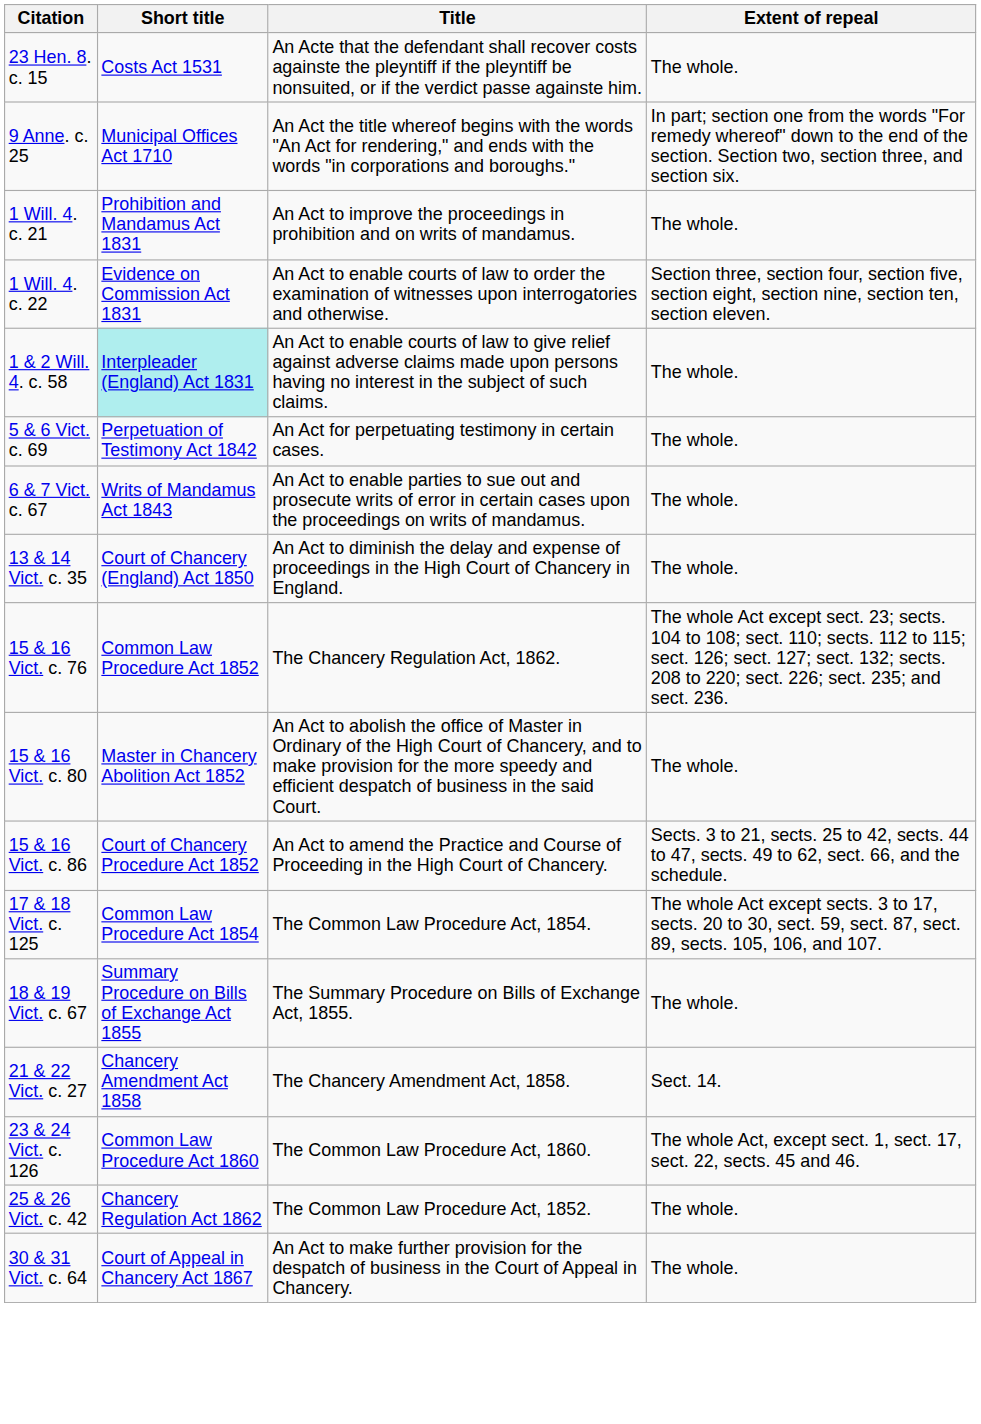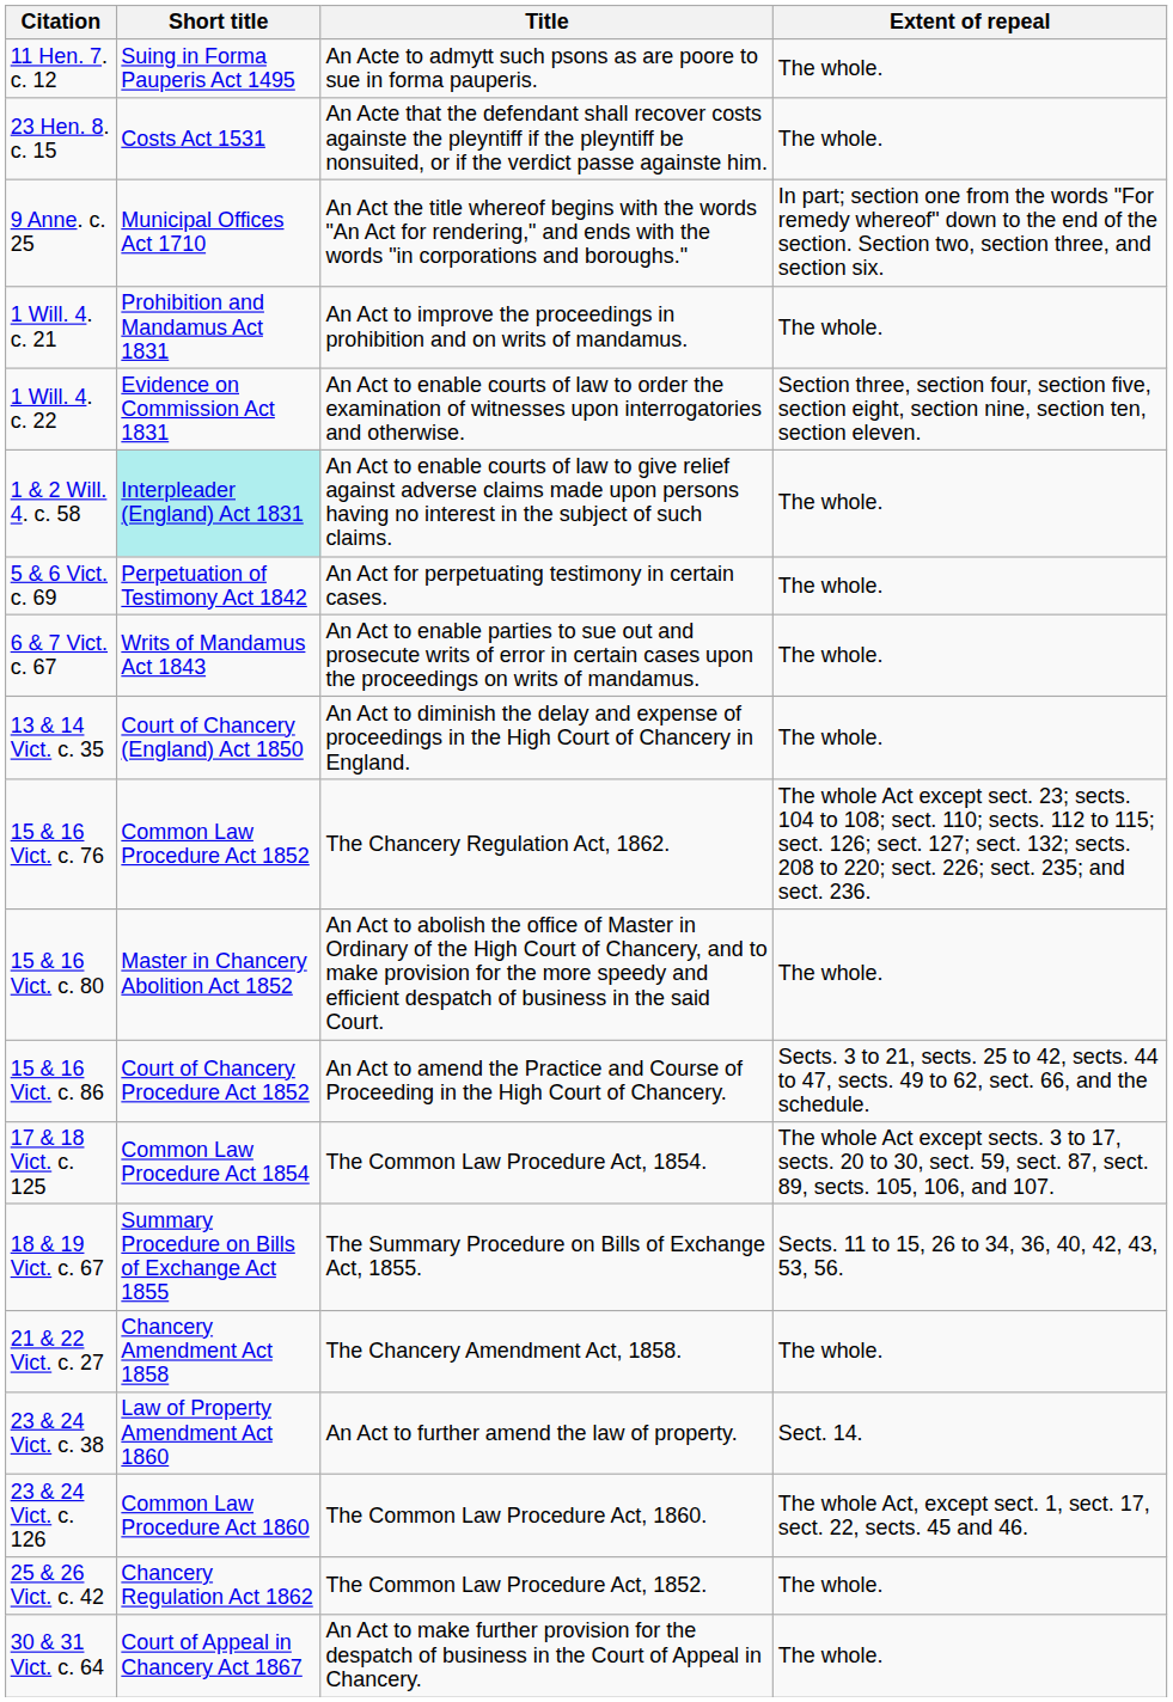 <table class="wikitable">
 <tr>
 <th>Citation</th>
 <th>Short title</th>
 <th>Title</th>
 <th>Extent of repeal</th>
+</tr>
+<tr>
+<td><a href='#'>11 Hen. 7</a>. c. 12</td>
+<td><a href='#'>Suing in Forma Pauperis Act 1495</a></td>
+<td>An Acte to admytt such psons as are poore to sue in forma pauperis.</td>
+<td>The whole.</td>
 </tr>
 <tr>
 <td><a href='#'>23 Hen. 8</a>. c. 15</td>
 <td><a href='#'>Costs Act 1531</a></td>
 <td>An Acte that the defendant shall recover costs againste the pleyntiff if the pleyntiff be nonsuited, or if the verdict passe againste him.</td>
 <td>The whole.</td>
 </tr>
 <tr>
 <td><a href='#'>9 Anne</a>. c. 25</td>
 <td><a href='#'>Municipal Offices Act 1710</a></td>
 <td>An Act the title whereof begins with the words "An Act for rendering," and ends with the words "in corporations and boroughs."</td>
 <td>In part; section one from the words "For remedy whereof" down to the end of the section. Section two, section three, and section six.</td>
 </tr>
 <tr>
 <td><a href='#'>1 Will. 4</a>. c. 21</td>
 <td><a href='#'>Prohibition and Mandamus Act 1831</a></td>
 <td>An Act to improve the proceedings in prohibition and on writs of mandamus.</td>
 <td>The whole.</td>
 </tr>
 <tr>
 <td><a href='#'>1 Will. 4</a>. c. 22</td>
 <td><a href='#'>Evidence on Commission Act 1831</a></td>
 <td>An Act to enable courts of law to order the examination of witnesses upon interrogatories and otherwise.</td>
 <td>Section three, section four, section five, section eight, section nine, section ten, section eleven.</td>
 </tr>
 <tr>
 <td><a href='#'>1 & 2 Will. 4</a>. c. 58</td>
 <td style="background: paleturquoise;"><a href='#'>Interpleader (England) Act 1831</a></td>
 <td>An Act to enable courts of law to give relief against adverse claims made upon persons having no interest in the subject of such claims.</td>
 <td>The whole.</td>
 </tr>
 <tr>
 <td><a href='#'>5 & 6 Vict.</a> c. 69</td>
 <td><a href='#'>Perpetuation of Testimony Act 1842</a></td>
 <td>An Act for perpetuating testimony in certain cases.</td>
 <td>The whole.</td>
 </tr>
 <tr>
 <td><a href='#'>6 & 7 Vict.</a> c. 67</td>
 <td><a href='#'>Writs of Mandamus Act 1843</a></td>
 <td>An Act to enable parties to sue out and prosecute writs of error in certain cases upon the proceedings on writs of mandamus.</td>
 <td>The whole.</td>
 </tr>
 <tr>
 <td><a href='#'>13 & 14 Vict.</a> c. 35</td>
 <td><a href='#'>Court of Chancery (England) Act 1850</a></td>
 <td>An Act to diminish the delay and expense of proceedings in the High Court of Chancery in England.</td>
 <td>The whole.</td>
 </tr>
 <tr>
 <td><a href='#'>15 & 16 Vict.</a> c. 76</td>
 <td><a href='#'>Common Law Procedure Act 1852</a></td>
 <td>The Chancery Regulation Act, 1862.</td>
 <td>The whole Act except sect. 23; sects. 104 to 108; sect. 110; sects. 112 to 115; sect. 126; sect. 127; sect. 132; sects. 208 to 220; sect. 226; sect. 235; and sect. 236.</td>
 </tr>
 <tr>
 <td><a href='#'>15 & 16 Vict.</a> c. 80</td>
 <td><a href='#'>Master in Chancery Abolition Act 1852</a></td>
 <td>An Act to abolish the office of Master in Ordinary of the High Court of Chancery, and to make provision for the more speedy and efficient despatch of business in the said Court.</td>
 <td>The whole.</td>
 </tr>
 <tr>
 <td><a href='#'>15 & 16 Vict.</a> c. 86</td>
 <td><a href='#'>Court of Chancery Procedure Act 1852</a></td>
 <td>An Act to amend the Practice and Course of Proceeding in the High Court of Chancery.</td>
 <td>Sects. 3 to 21, sects. 25 to 42, sects. 44 to 47, sects. 49 to 62, sect. 66, and the schedule.</td>
 </tr>
 <tr>
 <td><a href='#'>17 & 18 Vict.</a> c. 125</td>
 <td><a href='#'>Common Law Procedure Act 1854</a></td>
 <td>The Common Law Procedure Act, 1854.</td>
 <td>The whole Act except sects. 3 to 17, sects. 20 to 30, sect. 59, sect. 87, sect. 89, sects. 105, 106, and 107.</td>
 </tr>
 <tr>
 <td><a href='#'>18 & 19 Vict.</a> c. 67</td>
 <td><a href='#'>Summary Procedure on Bills of Exchange Act 1855</a></td>
 <td>The Summary Procedure on Bills of Exchange Act, 1855.</td>
-<td>The whole.</td>
+<td>Sects. 11 to 15, 26 to 34, 36, 40, 42, 43, 53, 56.</td>
 </tr>
 <tr>
 <td><a href='#'>21 & 22 Vict.</a> c. 27</td>
 <td><a href='#'>Chancery Amendment Act 1858</a></td>
 <td>The Chancery Amendment Act, 1858.</td>
+<td>The whole.</td>
+</tr>
+<tr>
+<td><a href='#'>23 & 24 Vict.</a> c. 38</td>
+<td><a href='#'>Law of Property Amendment Act 1860</a></td>
+<td>An Act to further amend the law of property.</td>
 <td>Sect. 14.</td>
 </tr>
 <tr>
 <td><a href='#'>23 & 24 Vict.</a> c. 126</td>
 <td><a href='#'>Common Law Procedure Act 1860</a></td>
 <td>The Common Law Procedure Act, 1860.</td>
 <td>The whole Act, except sect. 1, sect. 17, sect. 22, sects. 45 and 46.</td>
 </tr>
 <tr>
 <td><a href='#'>25 & 26 Vict.</a> c. 42</td>
 <td><a href='#'>Chancery Regulation Act 1862</a></td>
 <td>The Common Law Procedure Act, 1852.</td>
 <td>The whole.</td>
 </tr>
 <tr>
 <td><a href='#'>30 & 31 Vict.</a> c. 64</td>
 <td><a href='#'>Court of Appeal in Chancery Act 1867</a></td>
 <td>An Act to make further provision for the despatch of business in the Court of Appeal in Chancery.</td>
 <td>The whole.</td>
 </tr>
 </table>
